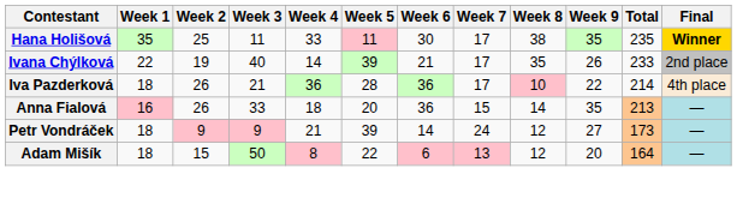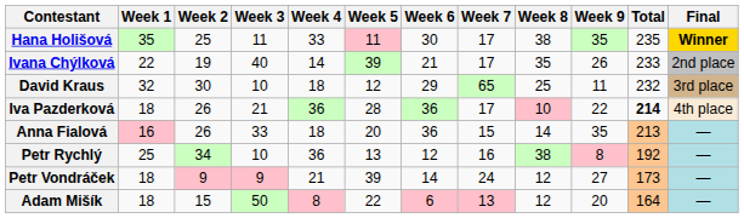 <table class="wikitable sortable" style="text-align:center">
 <tr>
 <th>Contestant</th>
 <th>Week 1</th>
 <th>Week 2</th>
 <th>Week 3</th>
 <th>Week 4</th>
 <th>Week 5</th>
 <th>Week 6</th>
 <th>Week 7</th>
 <th>Week 8</th>
 <th>Week 9</th>
 <th>Total</th>
 <th>Final</th>
 </tr>
 <tr>
 <th><a href='#'>Hana Holišová</a></th>
 <td style="background:#cbffc0">35</td>
 <td>25</td>
 <td>11</td>
 <td>33</td>
 <td style="background:pink">11</td>
 <td>30</td>
 <td>17</td>
 <td data-sort-value=a>38</td>
 <td data-sort-value=a; style="background:#cbffc0">35</td>
 <td>235</td>
 <td style="background:gold"><strong>Winner</strong></td>
 </tr>
 <tr>
 <th><a href='#'>Ivana Chýlková</a></th>
 <td>22</td>
 <td>19</td>
 <td>40</td>
 <td>14</td>
 <td data-sort-value=a; style="background:#cbffc0">39</td>
 <td>21</td>
 <td>17</td>
 <td>35</td>
 <td>26</td>
 <td>233</td>
 <td style="background:silver">2nd place</td>
 </tr>
 <tr>
+<th>David Kraus</th>
+<td>32</td>
+<td>30</td>
+<td>10</td>
+<td>18</td>
+<td>12</td>
+<td>29</td>
+<td style="background:#cbffc0">65</td>
+<td>25</td>
+<td>11</td>
+<td>232</td>
+<td style="background:tan">3rd place</td>
+</tr>
+<tr>
 <th>Iva Pazderková</th>
 <td>18</td>
 <td>26</td>
 <td>21</td>
 <td data-sort-value=a; style="background:#cbffc0">36</td>
 <td>28</td>
 <td data-sort-value=a; style="background:#cbffc0">36</td>
 <td>17</td>
 <td style="background:pink">10</td>
 <td>22</td>
-<td>214</td>
+<td><strong>214</strong></td>
 <td style="background:antiquewhite;">4th place</td>
 </tr>
 <tr>
 <th>Anna Fialová</th>
 <td style="background:pink">16</td>
 <td>26</td>
 <td>33</td>
 <td>18</td>
 <td>20</td>
 <td>36</td>
 <td>15</td>
 <td>14</td>
 <td>35</td>
 <td style="background:#fdc58f;">213</td>
+<td style="background:#b0e0e6;">—</td>
+</tr>
+<tr>
+<th>Petr Rychlý</th>
+<td>25</td>
+<td style="background:#cbffc0">34</td>
+<td>10</td>
+<td>36</td>
+<td>13</td>
+<td>12</td>
+<td>16</td>
+<td data-sort-value=b; style="background:#cbffc0">38</td>
+<td style="background:pink">8</td>
+<td style="background:#fdc58f;">192</td>
 <td style="background:#b0e0e6;">—</td>
 </tr>
 <tr>
 <th>Petr Vondráček</th>
 <td>18</td>
 <td style="background:pink">9</td>
 <td style="background:pink">9</td>
 <td>21</td>
 <td>39</td>
 <td>14</td>
 <td>24</td>
 <td>12</td>
 <td>27</td>
 <td style="background:#fdc58f;">173</td>
 <td style="background:#b0e0e6;">—</td>
 </tr>
 <tr>
 <th>Adam Mišík</th>
 <td>18</td>
 <td>15</td>
 <td style="background:#cbffc0">50</td>
 <td style="background:pink">8</td>
 <td>22</td>
 <td style="background:pink">6</td>
 <td style="background:pink">13</td>
 <td>12</td>
 <td>20</td>
 <td style="background:#fdc58f;">164</td>
 <td style="background:#b0e0e6;">—</td>
 </tr>
 </table>
